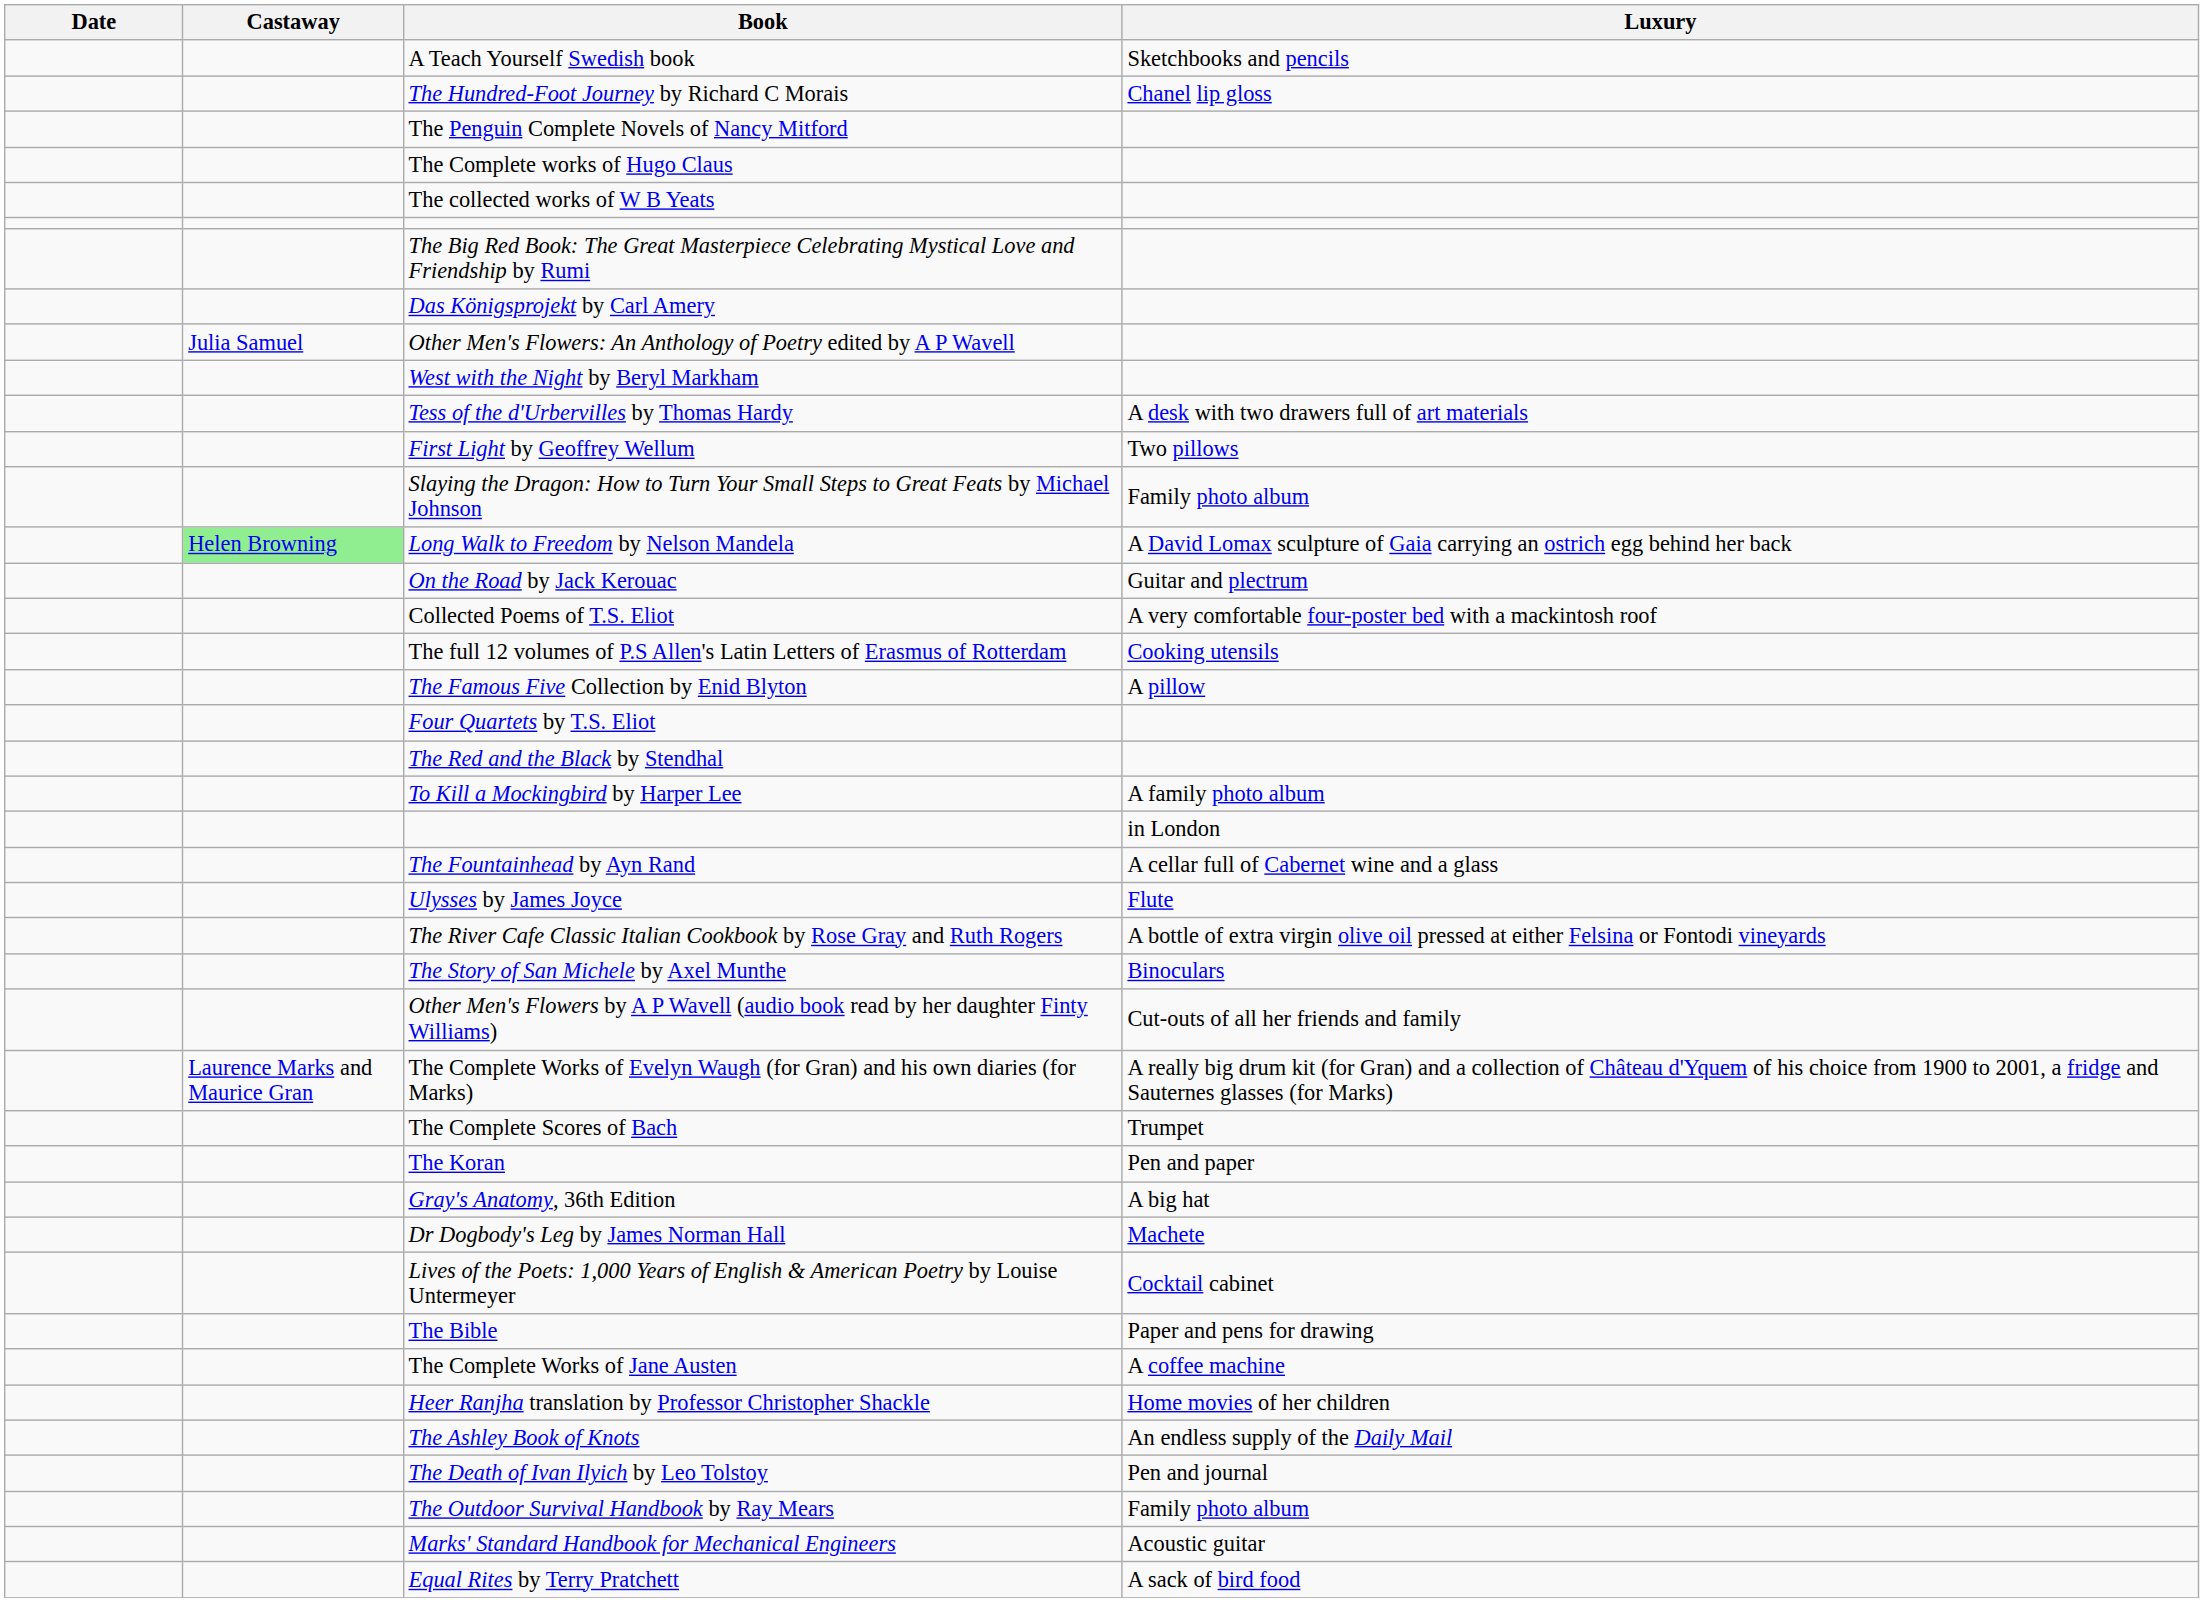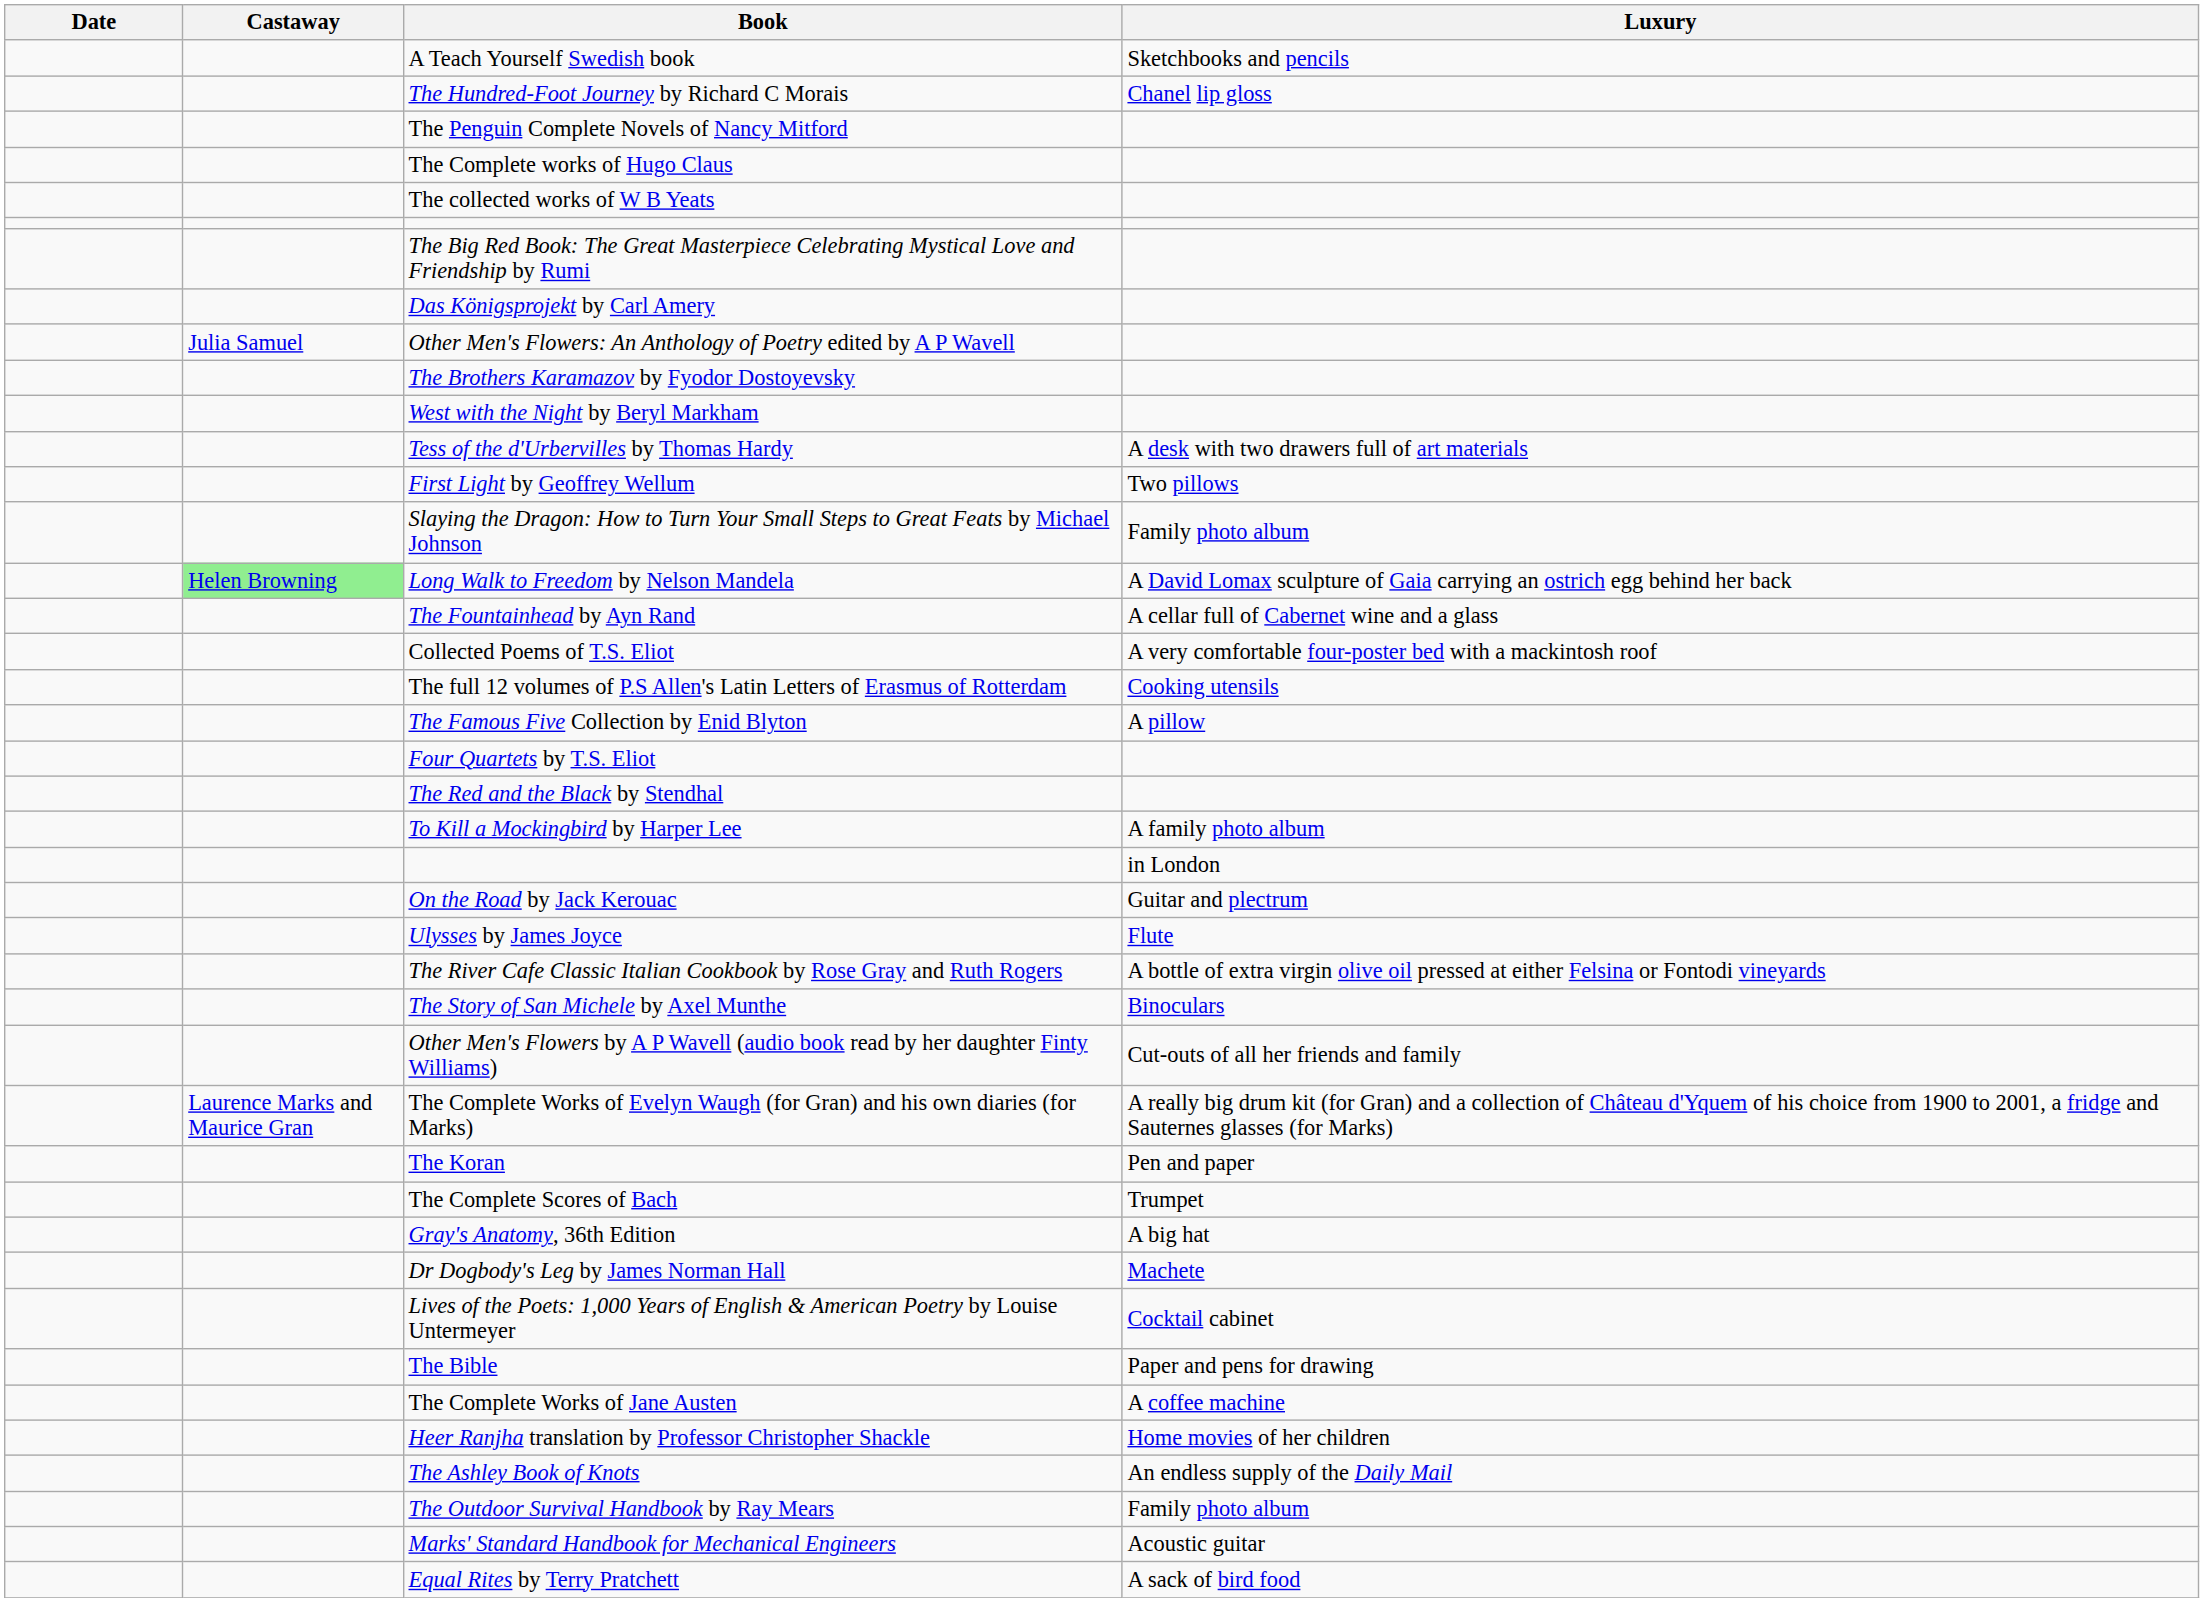 <table class="wikitable sortable">
 <tr>
 <th style="width:120px;">Date</th>
 <th style="width:150px;">Castaway</th>
 <th>Book</th>
 <th>Luxury</th>
 </tr>
 <tr>
 <td></td>
 <td></td>
 <td>A Teach Yourself <a href='#'>Swedish</a> book</td>
 <td>Sketchbooks and <a href='#'>pencils</a></td>
 </tr>
 <tr>
 <td></td>
 <td></td>
 <td><em><a href='#'>The Hundred-Foot Journey</a></em> by Richard C Morais</td>
 <td><a href='#'>Chanel</a> <a href='#'>lip gloss</a></td>
 </tr>
 <tr>
 <td></td>
 <td></td>
 <td>The <a href='#'>Penguin</a> Complete Novels of <a href='#'>Nancy Mitford</a></td>
 <td></td>
 </tr>
 <tr>
 <td></td>
 <td></td>
 <td>The Complete works of <a href='#'>Hugo Claus</a></td>
 <td></td>
 </tr>
 <tr>
 <td></td>
 <td></td>
 <td>The collected works of <a href='#'>W B Yeats</a></td>
 <td></td>
 </tr>
 <tr>
 <td></td>
 <td></td>
 <td></td>
 <td></td>
 </tr>
 <tr>
 <td></td>
 <td></td>
 <td><em>The Big Red Book: The Great Masterpiece Celebrating Mystical Love and Friendship</em> by <a href='#'>Rumi</a></td>
 <td></td>
 </tr>
 <tr>
 <td></td>
 <td></td>
 <td><em><a href='#'>Das Königsprojekt</a></em> by <a href='#'>Carl Amery</a></td>
 <td></td>
 </tr>
 <tr>
 <td></td>
 <td><a href='#'>Julia Samuel</a></td>
 <td><em>Other Men's Flowers: An Anthology of Poetry</em> edited by <a href='#'>A P Wavell</a></td>
 <td></td>
 </tr>
 <tr>
 <td></td>
 <td></td>
+<td><em><a href='#'>The Brothers Karamazov</a></em> by <a href='#'>Fyodor Dostoyevsky</a></td>
+<td></td>
+</tr>
+<tr>
+<td></td>
+<td></td>
 <td><em><a href='#'>West with the Night</a></em>  by <a href='#'>Beryl Markham</a></td>
 <td></td>
 </tr>
 <tr>
 <td></td>
 <td></td>
 <td><em><a href='#'>Tess of the d'Urbervilles</a></em> by <a href='#'>Thomas Hardy</a></td>
 <td>A <a href='#'>desk</a> with two drawers full of <a href='#'>art materials</a></td>
 </tr>
 <tr>
 <td></td>
 <td></td>
 <td><em><a href='#'>First Light</a></em> by <a href='#'>Geoffrey Wellum</a></td>
 <td>Two <a href='#'>pillows</a></td>
 </tr>
 <tr>
 <td></td>
 <td></td>
 <td><em>Slaying the Dragon: How to Turn Your Small Steps to Great Feats</em>  by <a href='#'>Michael Johnson</a></td>
 <td>Family <a href='#'>photo album</a></td>
 </tr>
 <tr>
 <td></td>
 <td style="background: lightgreen;"><a href='#'>Helen Browning</a></td>
 <td><em><a href='#'>Long Walk to Freedom</a></em> by <a href='#'>Nelson Mandela</a></td>
 <td>A <a href='#'>David Lomax</a> sculpture of <a href='#'>Gaia</a> carrying an <a href='#'>ostrich</a> egg behind her back</td>
 </tr>
 <tr>
 <td></td>
 <td></td>
-<td><em><a href='#'>On the Road</a></em> by <a href='#'>Jack Kerouac</a></td>
-<td>Guitar and <a href='#'>plectrum</a></td>
+<td><em><a href='#'>The Fountainhead</a></em> by <a href='#'>Ayn Rand</a></td>
+<td>A cellar full of <a href='#'>Cabernet</a> wine and a glass</td>
 </tr>
 <tr>
 <td></td>
 <td></td>
 <td>Collected Poems of <a href='#'>T.S. Eliot</a></td>
 <td>A very comfortable <a href='#'>four-poster bed</a> with a mackintosh roof</td>
 </tr>
 <tr>
 <td></td>
 <td></td>
 <td>The full 12 volumes of <a href='#'>P.S Allen</a>'s Latin Letters of <a href='#'>Erasmus of Rotterdam</a></td>
 <td><a href='#'>Cooking utensils</a></td>
 </tr>
 <tr>
 <td></td>
 <td></td>
 <td><em><a href='#'>The Famous Five</a></em> Collection by <a href='#'>Enid Blyton</a></td>
 <td>A <a href='#'>pillow</a></td>
 </tr>
 <tr>
 <td></td>
 <td></td>
 <td><em><a href='#'>Four Quartets</a></em> by <a href='#'>T.S. Eliot</a></td>
 <td></td>
 </tr>
 <tr>
 <td></td>
 <td></td>
 <td><em><a href='#'>The Red and the Black</a></em> by <a href='#'>Stendhal</a></td>
 <td></td>
 </tr>
 <tr>
 <td></td>
 <td></td>
 <td><em><a href='#'>To Kill a Mockingbird</a></em> by <a href='#'>Harper Lee</a></td>
 <td>A family <a href='#'>photo album</a></td>
 </tr>
 <tr>
 <td></td>
 <td></td>
 <td></td>
 <td> in London</td>
 </tr>
 <tr>
 <td></td>
 <td></td>
-<td><em><a href='#'>The Fountainhead</a></em> by <a href='#'>Ayn Rand</a></td>
-<td>A cellar full of <a href='#'>Cabernet</a> wine and a glass</td>
+<td><em><a href='#'>On the Road</a></em> by <a href='#'>Jack Kerouac</a></td>
+<td>Guitar and <a href='#'>plectrum</a></td>
 </tr>
 <tr>
 <td></td>
 <td></td>
 <td><em><a href='#'>Ulysses</a></em> by <a href='#'>James Joyce</a></td>
 <td><a href='#'>Flute</a></td>
 </tr>
 <tr>
 <td></td>
 <td></td>
 <td><em>The River Cafe Classic Italian Cookbook</em> by <a href='#'>Rose Gray</a> and <a href='#'>Ruth Rogers</a></td>
 <td>A bottle of extra virgin <a href='#'>olive oil</a> pressed at either <a href='#'>Felsina</a> or Fontodi <a href='#'>vineyards</a></td>
 </tr>
 <tr>
 <td></td>
 <td></td>
 <td><em><a href='#'>The Story of San Michele</a></em> by <a href='#'>Axel Munthe</a></td>
 <td><a href='#'>Binoculars</a></td>
 </tr>
 <tr>
 <td></td>
 <td></td>
 <td><em>Other Men's Flowers</em> by <a href='#'>A P Wavell</a> (<a href='#'>audio book</a> read by her daughter <a href='#'>Finty Williams</a>)</td>
 <td>Cut-outs of all her friends and family</td>
 </tr>
 <tr>
 <td></td>
 <td><a href='#'>Laurence Marks</a> and <a href='#'>Maurice Gran</a></td>
 <td>The Complete Works of <a href='#'>Evelyn Waugh</a> (for Gran) and his own diaries (for Marks)</td>
 <td>A really big drum kit (for Gran) and a collection of <a href='#'>Château d'Yquem</a> of his choice from 1900 to 2001, a <a href='#'>fridge</a> and Sauternes glasses (for Marks)</td>
 </tr>
 <tr>
 <td></td>
 <td></td>
-<td>The Complete Scores of <a href='#'>Bach</a></td>
-<td>Trumpet</td>
+<td><a href='#'>The Koran</a></td>
+<td>Pen and paper</td>
 </tr>
 <tr>
 <td></td>
 <td></td>
-<td><a href='#'>The Koran</a></td>
-<td>Pen and paper</td>
+<td>The Complete Scores of <a href='#'>Bach</a></td>
+<td>Trumpet</td>
 </tr>
 <tr>
 <td></td>
 <td></td>
 <td><em><a href='#'>Gray's Anatomy</a></em>, 36th Edition</td>
 <td>A big hat</td>
 </tr>
 <tr>
 <td></td>
 <td></td>
 <td><em>Dr Dogbody's Leg</em> by <a href='#'>James Norman Hall</a></td>
 <td><a href='#'>Machete</a></td>
 </tr>
 <tr>
 <td></td>
 <td></td>
 <td><em>Lives of the Poets: 1,000 Years of English & American Poetry</em> by Louise Untermeyer</td>
 <td><a href='#'>Cocktail</a> cabinet</td>
 </tr>
 <tr>
 <td></td>
 <td></td>
 <td><a href='#'>The Bible</a></td>
 <td>Paper and pens for drawing</td>
 </tr>
 <tr>
 <td></td>
 <td></td>
 <td>The Complete Works of <a href='#'>Jane Austen</a></td>
 <td>A <a href='#'>coffee machine</a></td>
 </tr>
 <tr>
 <td></td>
 <td></td>
 <td><em><a href='#'>Heer Ranjha</a></em> translation by <a href='#'>Professor Christopher Shackle</a></td>
 <td><a href='#'>Home movies</a> of her children</td>
 </tr>
 <tr>
 <td></td>
 <td></td>
 <td><em><a href='#'>The Ashley Book of Knots</a></em></td>
 <td>An endless supply of the <em><a href='#'>Daily Mail</a></em></td>
 </tr>
 <tr>
 <td></td>
 <td></td>
-<td><em><a href='#'>The Death of Ivan Ilyich</a></em> by <a href='#'>Leo Tolstoy</a></td>
-<td>Pen and journal</td>
-</tr>
-<tr>
-<td></td>
-<td></td>
 <td><em><a href='#'>The Outdoor Survival Handbook</a></em> by <a href='#'>Ray Mears</a></td>
 <td>Family <a href='#'>photo album</a></td>
 </tr>
 <tr>
 <td></td>
 <td></td>
 <td><em><a href='#'>Marks' Standard Handbook for Mechanical Engineers</a></em></td>
 <td>Acoustic guitar</td>
 </tr>
 <tr>
 <td></td>
 <td></td>
 <td><em><a href='#'>Equal Rites</a></em> by <a href='#'>Terry Pratchett</a></td>
 <td>A sack of <a href='#'>bird food</a></td>
 </tr>
 </table>
